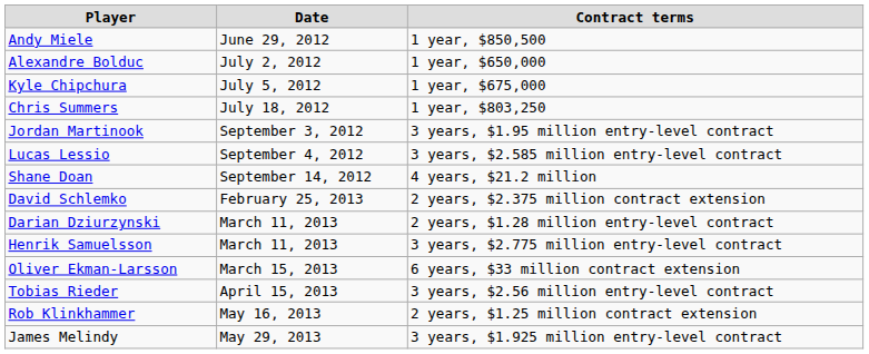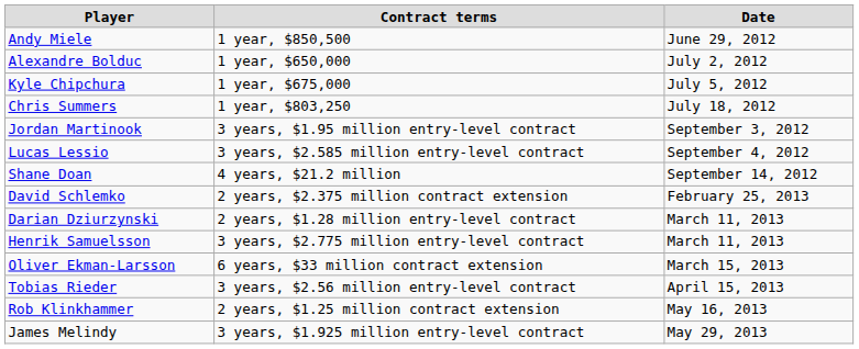 <table class="wikitable" width=90%>
 <tr align="center" bgcolor="#dddddd">
 <td><strong>Player</strong></td>
+<td><strong>Contract terms</strong></td>
 <td><strong>Date</strong></td>
-<td><strong>Contract terms</strong></td>
 </tr>
 <tr>
 <td><a href='#'>Andy Miele</a></td>
+<td>1 year, $850,500</td>
 <td>June 29, 2012</td>
-<td>1 year, $850,500</td>
 </tr>
 <tr>
 <td><a href='#'>Alexandre Bolduc</a></td>
+<td>1 year, $650,000</td>
 <td>July 2, 2012</td>
-<td>1 year, $650,000</td>
 </tr>
 <tr>
 <td><a href='#'>Kyle Chipchura</a></td>
+<td>1 year, $675,000</td>
 <td>July 5, 2012</td>
-<td>1 year, $675,000</td>
 </tr>
 <tr>
 <td><a href='#'>Chris Summers</a></td>
+<td>1 year, $803,250</td>
 <td>July 18, 2012</td>
-<td>1 year, $803,250</td>
 </tr>
 <tr>
 <td><a href='#'>Jordan Martinook</a></td>
+<td>3 years, $1.95 million entry-level contract</td>
 <td>September 3, 2012</td>
-<td>3 years, $1.95 million entry-level contract</td>
 </tr>
 <tr>
 <td><a href='#'>Lucas Lessio</a></td>
+<td>3 years, $2.585 million entry-level contract</td>
 <td>September 4, 2012</td>
-<td>3 years, $2.585 million entry-level contract</td>
 </tr>
 <tr>
 <td><a href='#'>Shane Doan</a></td>
+<td>4 years, $21.2 million</td>
 <td>September 14, 2012</td>
-<td>4 years, $21.2 million</td>
 </tr>
 <tr>
 <td><a href='#'>David Schlemko</a></td>
+<td>2 years, $2.375 million contract extension</td>
 <td>February 25, 2013</td>
-<td>2 years, $2.375 million contract extension</td>
 </tr>
 <tr>
 <td><a href='#'>Darian Dziurzynski</a></td>
+<td>2 years, $1.28 million entry-level contract</td>
 <td>March 11, 2013</td>
-<td>2 years, $1.28 million entry-level contract</td>
 </tr>
 <tr>
 <td><a href='#'>Henrik Samuelsson</a></td>
+<td>3 years, $2.775 million entry-level contract</td>
 <td>March 11, 2013</td>
-<td>3 years, $2.775 million entry-level contract</td>
 </tr>
 <tr>
 <td><a href='#'>Oliver Ekman-Larsson</a></td>
+<td>6 years, $33 million contract extension</td>
 <td>March 15, 2013</td>
-<td>6 years, $33 million contract extension</td>
 </tr>
 <tr>
 <td><a href='#'>Tobias Rieder</a></td>
+<td>3 years, $2.56 million entry-level contract</td>
 <td>April 15, 2013</td>
-<td>3 years, $2.56 million entry-level contract</td>
 </tr>
 <tr>
 <td><a href='#'>Rob Klinkhammer</a></td>
+<td>2 years, $1.25 million contract extension</td>
 <td>May 16, 2013</td>
-<td>2 years, $1.25 million contract extension</td>
 </tr>
 <tr>
 <td>James Melindy</td>
+<td>3 years, $1.925 million entry-level contract</td>
 <td>May 29, 2013</td>
-<td>3 years, $1.925 million entry-level contract</td>
 </tr>
 </table>
